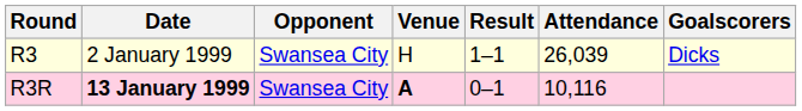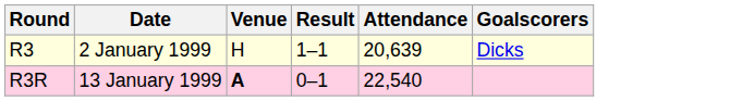 <table class="wikitable">
 <tr>
 <th>Round</th>
 <th>Date</th>
-<th>Opponent</th>
 <th>Venue</th>
 <th>Result</th>
 <th>Attendance</th>
 <th>Goalscorers</th>
 </tr>
 <tr style="background-color: #ffffdd;">
 <td>R3</td>
 <td>2 January 1999</td>
-<td><a href='#'>Swansea City</a></td>
 <td>H</td>
 <td>1–1</td>
-<td>26,039</td>
+<td>20,639</td>
 <td><a href='#'>Dicks</a></td>
 </tr>
 <tr style="background-color: #ffd0e3;">
 <td>R3R</td>
-<td><strong>13 January 1999</strong></td>
-<td><a href='#'>Swansea City</a></td>
+<td>13 January 1999</td>
 <td><strong>A</strong></td>
 <td>0–1</td>
-<td>10,116</td>
+<td>22,540</td>
 <td></td>
 </tr>
 </table>
